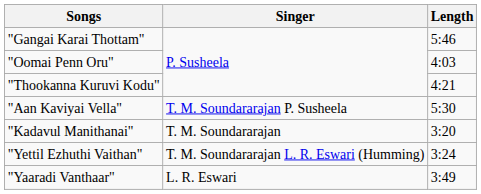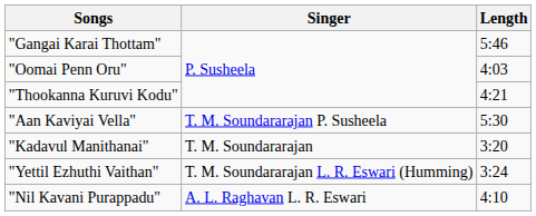 <table class="wikitable" style="font-size:95%;">
 <tr>
 <th>Songs</th>
 <th>Singer</th>
 <th>Length</th>
 </tr>
 <tr>
 <td>"Gangai Karai Thottam"</td>
 <td rowspan=3><a href='#'>P. Susheela</a></td>
 <td>5:46</td>
 </tr>
 <tr>
 <td>"Oomai Penn Oru"</td>
 <td>4:03</td>
 </tr>
 <tr>
 <td>"Thookanna Kuruvi Kodu"</td>
 <td>4:21</td>
 </tr>
 <tr>
 <td>"Aan Kaviyai Vella"</td>
 <td><a href='#'>T. M. Soundararajan</a> P. Susheela</td>
 <td>5:30</td>
 </tr>
 <tr>
 <td>"Kadavul Manithanai"</td>
 <td>T. M. Soundararajan</td>
 <td>3:20</td>
 </tr>
 <tr>
 <td>"Yettil Ezhuthi Vaithan"</td>
 <td>T. M. Soundararajan <a href='#'>L. R. Eswari</a> (Humming)</td>
 <td>3:24</td>
 </tr>
 <tr>
-<td>"Yaaradi Vanthaar"</td>
-<td>L. R. Eswari</td>
-<td>3:49</td>
+<td>"Nil Kavani Purappadu"</td>
+<td><a href='#'>A. L. Raghavan</a> L. R. Eswari</td>
+<td>4:10</td>
 </tr>
 </table>
